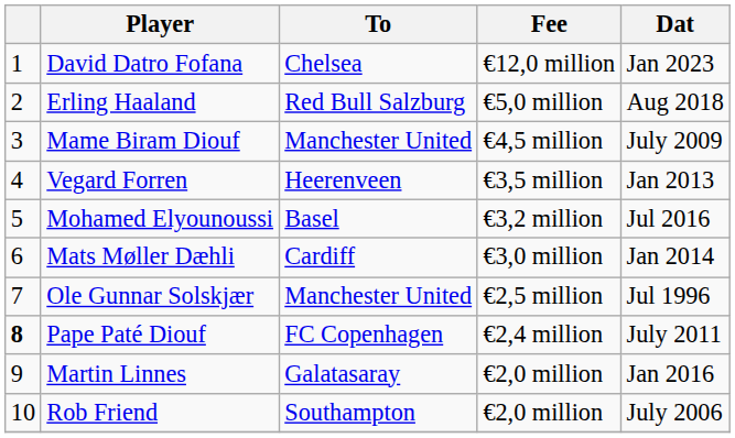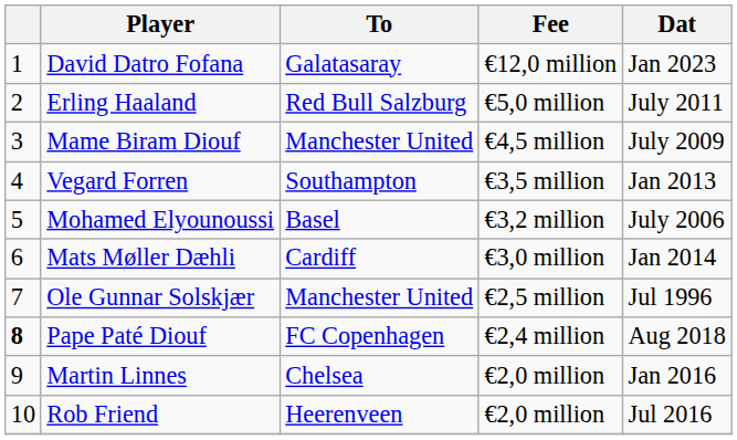 <table class="wikitable">
 <tr>
 <th></th>
 <th>Player</th>
 <th>To</th>
 <th>Fee</th>
 <th>Dat</th>
 </tr>
 <tr>
 <td>1</td>
 <td> <a href='#'>David Datro Fofana</a></td>
-<td> <a href='#'>Chelsea</a></td>
+<td> <a href='#'>Galatasaray</a></td>
 <td>€12,0 million</td>
 <td>Jan 2023<br></td>
 </tr>
 <tr>
 <td>2</td>
 <td> <a href='#'>Erling Haaland</a></td>
 <td> <a href='#'>Red Bull Salzburg</a></td>
 <td>€5,0 million</td>
-<td>Aug 2018</td>
+<td>July 2011</td>
 </tr>
 <tr>
 <td>3</td>
 <td> <a href='#'>Mame Biram Diouf</a></td>
 <td> <a href='#'>Manchester United</a></td>
 <td>€4,5 million</td>
 <td>July 2009</td>
 </tr>
 <tr>
 <td>4</td>
 <td> <a href='#'>Vegard Forren</a></td>
-<td> <a href='#'>Heerenveen</a></td>
+<td> <a href='#'>Southampton</a></td>
 <td>€3,5 million</td>
 <td>Jan 2013</td>
 </tr>
 <tr>
 <td>5</td>
 <td> <a href='#'>Mohamed Elyounoussi</a></td>
 <td> <a href='#'>Basel</a></td>
 <td>€3,2 million</td>
-<td>Jul 2016</td>
+<td>July 2006</td>
 </tr>
 <tr>
 <td>6</td>
 <td> <a href='#'>Mats Møller Dæhli</a></td>
 <td> <a href='#'>Cardiff</a></td>
 <td>€3,0 million</td>
 <td>Jan 2014</td>
 </tr>
 <tr>
 <td>7</td>
 <td> <a href='#'>Ole Gunnar Solskjær</a></td>
 <td> <a href='#'>Manchester United</a></td>
 <td>€2,5 million</td>
 <td>Jul 1996</td>
 </tr>
 <tr>
 <td><strong>8</strong></td>
 <td> <a href='#'>Pape Paté Diouf</a></td>
 <td> <a href='#'>FC Copenhagen</a></td>
 <td>€2,4 million</td>
-<td>July 2011</td>
+<td>Aug 2018</td>
 </tr>
 <tr>
 <td>9</td>
 <td> <a href='#'>Martin Linnes</a></td>
-<td> <a href='#'>Galatasaray</a></td>
+<td> <a href='#'>Chelsea</a></td>
 <td>€2,0 million</td>
 <td>Jan 2016</td>
 </tr>
 <tr>
 <td>10</td>
 <td> <a href='#'>Rob Friend</a></td>
-<td> <a href='#'>Southampton</a></td>
+<td> <a href='#'>Heerenveen</a></td>
 <td>€2,0 million</td>
-<td>July 2006</td>
+<td>Jul 2016</td>
 </tr>
 <tr>
 </tr>
 </table>
